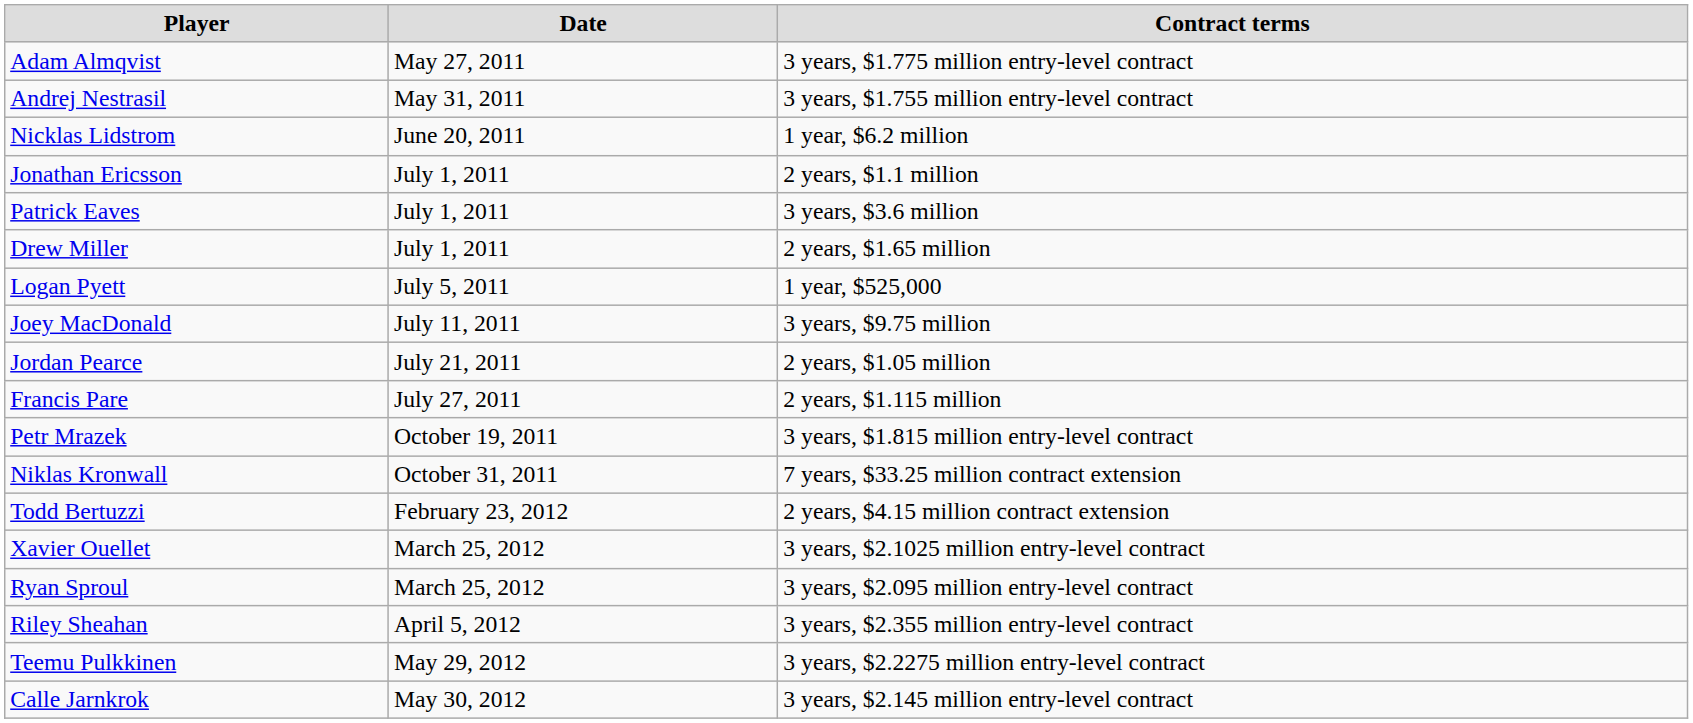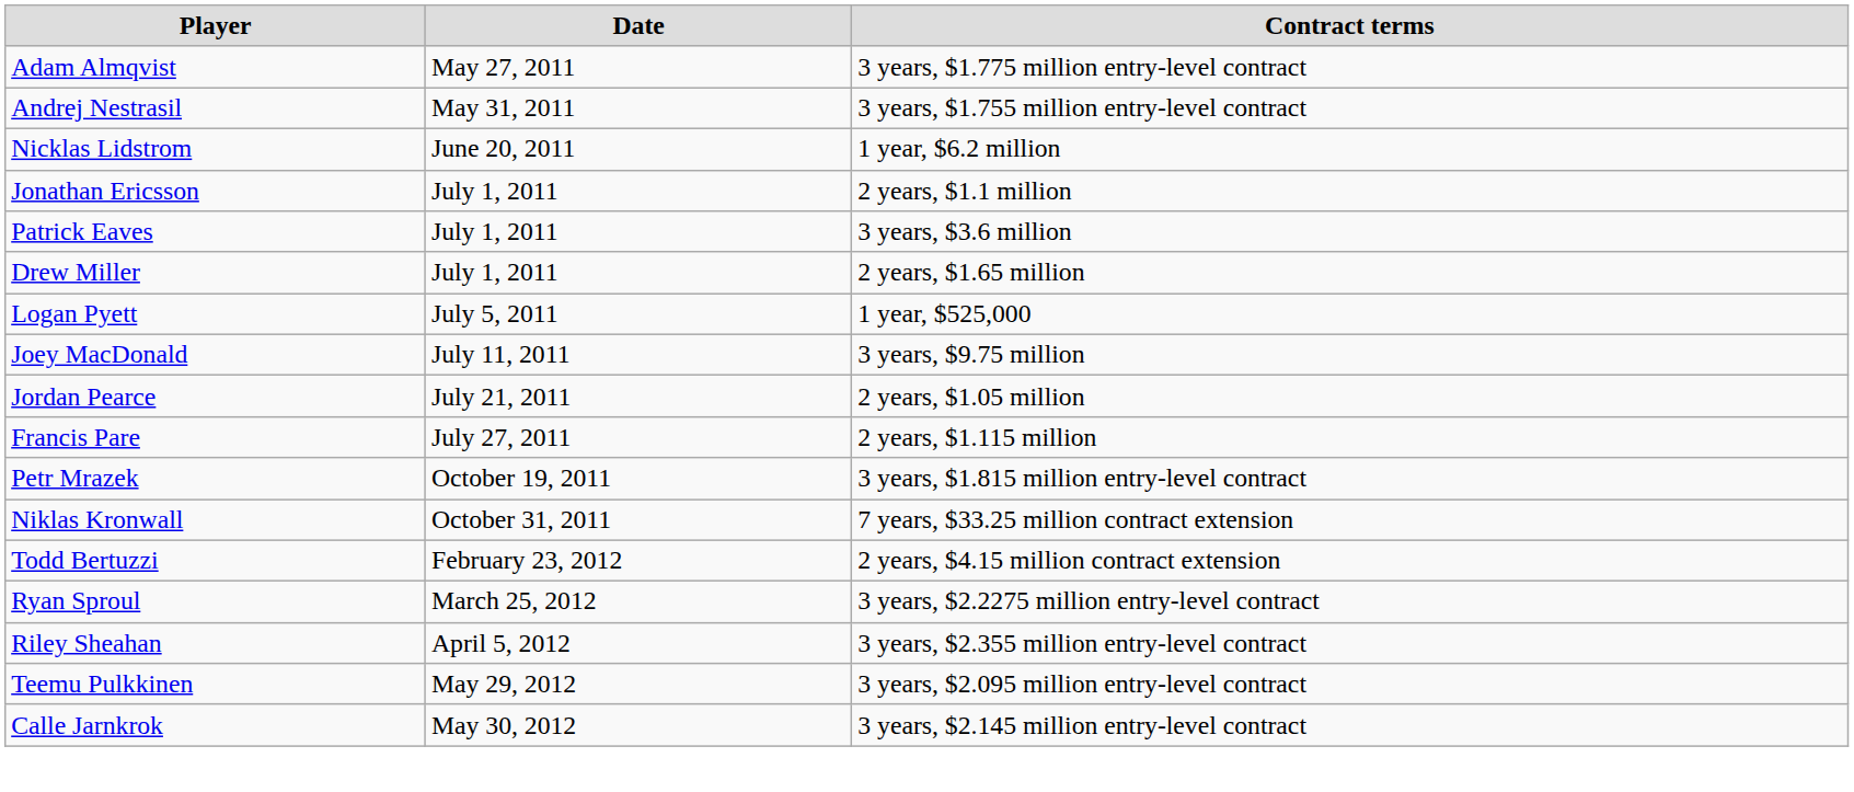 <table class="wikitable" style="width:90%;">
 <tr style="text-align:center; background:#ddd;">
 <td><strong>Player</strong></td>
 <td><strong>Date</strong></td>
 <td><strong>Contract terms</strong></td>
 </tr>
 <tr>
 <td><a href='#'>Adam Almqvist</a></td>
 <td>May 27, 2011</td>
 <td>3 years, $1.775 million entry-level contract</td>
 </tr>
 <tr>
 <td><a href='#'>Andrej Nestrasil</a></td>
 <td>May 31, 2011</td>
 <td>3 years, $1.755 million entry-level contract</td>
 </tr>
 <tr>
 <td><a href='#'>Nicklas Lidstrom</a></td>
 <td>June 20, 2011</td>
 <td>1 year, $6.2 million</td>
 </tr>
 <tr>
 <td><a href='#'>Jonathan Ericsson</a></td>
 <td>July 1, 2011</td>
 <td>2 years, $1.1 million</td>
 </tr>
 <tr>
 <td><a href='#'>Patrick Eaves</a></td>
 <td>July 1, 2011</td>
 <td>3 years, $3.6 million</td>
 </tr>
 <tr>
 <td><a href='#'>Drew Miller</a></td>
 <td>July 1, 2011</td>
 <td>2 years, $1.65 million</td>
 </tr>
 <tr>
 <td><a href='#'>Logan Pyett</a></td>
 <td>July 5, 2011</td>
 <td>1 year, $525,000</td>
 </tr>
 <tr>
 <td><a href='#'>Joey MacDonald</a></td>
 <td>July 11, 2011</td>
 <td>3 years, $9.75 million</td>
 </tr>
 <tr>
 <td><a href='#'>Jordan Pearce</a></td>
 <td>July 21, 2011</td>
 <td>2 years, $1.05 million</td>
 </tr>
 <tr>
 <td><a href='#'>Francis Pare</a></td>
 <td>July 27, 2011</td>
 <td>2 years, $1.115 million</td>
 </tr>
 <tr>
 <td><a href='#'>Petr Mrazek</a></td>
 <td>October 19, 2011</td>
 <td>3 years, $1.815 million entry-level contract</td>
 </tr>
 <tr>
 <td><a href='#'>Niklas Kronwall</a></td>
 <td>October 31, 2011</td>
 <td>7 years, $33.25 million contract extension</td>
 </tr>
 <tr>
 <td><a href='#'>Todd Bertuzzi</a></td>
 <td>February 23, 2012</td>
 <td>2 years, $4.15 million contract extension</td>
 </tr>
 <tr>
-<td><a href='#'>Xavier Ouellet</a></td>
-<td>March 25, 2012</td>
-<td>3 years, $2.1025 million entry-level contract</td>
-</tr>
-<tr>
 <td><a href='#'>Ryan Sproul</a></td>
 <td>March 25, 2012</td>
-<td>3 years, $2.095 million entry-level contract</td>
+<td>3 years, $2.2275 million entry-level contract</td>
 </tr>
 <tr>
 <td><a href='#'>Riley Sheahan</a></td>
 <td>April 5, 2012</td>
 <td>3 years, $2.355 million entry-level contract</td>
 </tr>
 <tr>
 <td><a href='#'>Teemu Pulkkinen</a></td>
 <td>May 29, 2012</td>
-<td>3 years, $2.2275 million entry-level contract</td>
+<td>3 years, $2.095 million entry-level contract</td>
 </tr>
 <tr>
 <td><a href='#'>Calle Jarnkrok</a></td>
 <td>May 30, 2012</td>
 <td>3 years, $2.145 million entry-level contract</td>
 </tr>
 </table>
